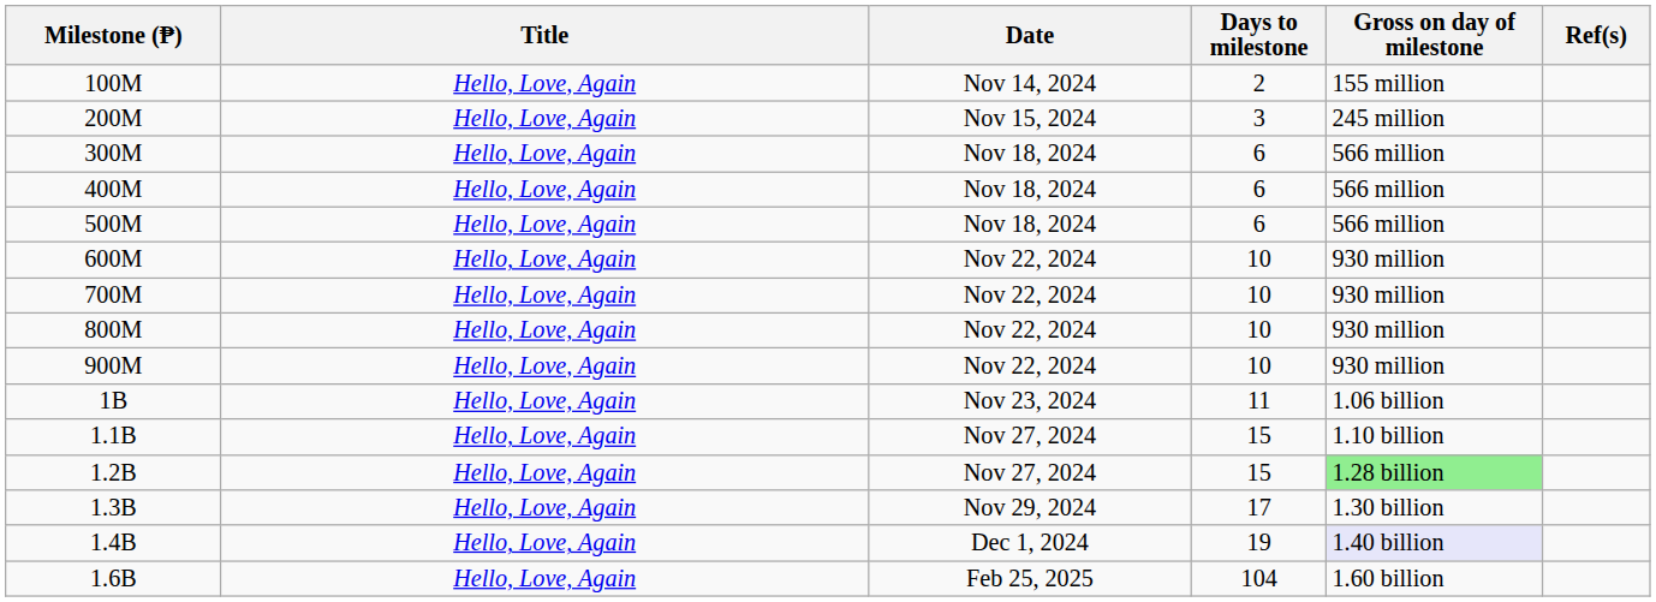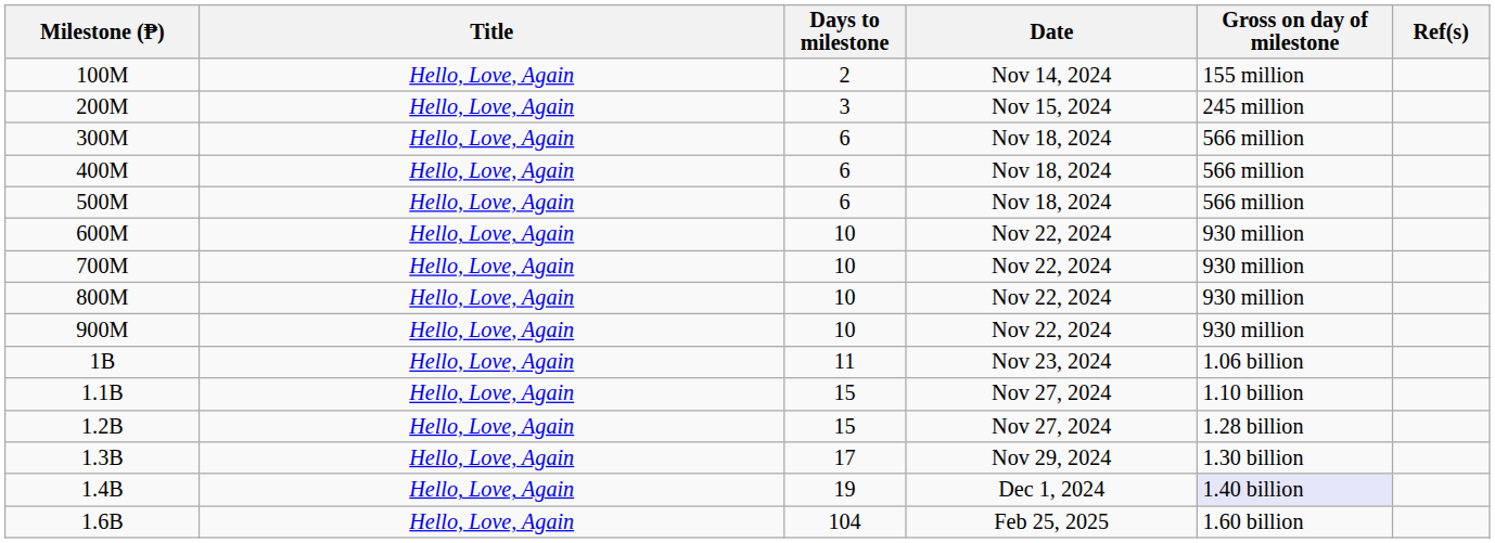 <table class="wikitable sortable" style="text-align:left; font-size:100%; line-height:16px; width:86%;">
 <tr>
 <th scope="col" style="width:10%;">Milestone (₱)</th>
 <th scope="col" style="width:30%;">Title</th>
+<th scope="col" style="width:5%;">Days to milestone</th>
 <th scope="col" style="width:15%;">Date</th>
-<th scope="col" style="width:5%;">Days to milestone</th>
 <th scope="col" style="width:10%;">Gross on day of milestone</th>
 <th scope="col" style="width:5%;">Ref(s)</th>
 </tr>
 <tr>
 <td style="text-align:center;">100M</td>
 <td style="text-align:center;"><em><a href='#'>Hello, Love, Again</a></em></td>
+<td style="text-align:center;">2</td>
 <td style="text-align:center;">Nov 14, 2024</td>
-<td style="text-align:center;">2</td>
 <td>155 million</td>
 <td style="text-align:center;"></td>
 </tr>
 <tr>
 <td style="text-align:center;">200M</td>
 <td style="text-align:center;"><em><a href='#'>Hello, Love, Again</a></em></td>
+<td style="text-align:center;">3</td>
 <td style="text-align:center;">Nov 15, 2024</td>
-<td style="text-align:center;">3</td>
 <td>245 million</td>
 <td style="text-align:center;"></td>
 </tr>
 <tr>
 <td style="text-align:center;">300M</td>
 <td style="text-align:center;"><em><a href='#'>Hello, Love, Again</a></em></td>
+<td style="text-align:center;">6</td>
 <td style="text-align:center;">Nov 18, 2024</td>
-<td style="text-align:center;">6</td>
 <td>566 million</td>
 <td style="text-align:center;"></td>
 </tr>
 <tr>
 <td style="text-align:center;">400M</td>
 <td style="text-align:center;"><em><a href='#'>Hello, Love, Again</a></em></td>
+<td style="text-align:center;">6</td>
 <td style="text-align:center;">Nov 18, 2024</td>
-<td style="text-align:center;">6</td>
 <td>566 million</td>
 <td style="text-align:center;"></td>
 </tr>
 <tr>
 <td style="text-align:center;">500M</td>
 <td style="text-align:center;"><em><a href='#'>Hello, Love, Again</a></em></td>
+<td style="text-align:center;">6</td>
 <td style="text-align:center;">Nov 18, 2024</td>
-<td style="text-align:center;">6</td>
 <td>566 million</td>
 <td style="text-align:center;"></td>
 </tr>
 <tr>
 <td style="text-align:center;">600M</td>
 <td style="text-align:center;"><em><a href='#'>Hello, Love, Again</a></em></td>
+<td style="text-align:center;">10</td>
 <td style="text-align:center;">Nov 22, 2024</td>
-<td style="text-align:center;">10</td>
 <td>930 million</td>
 <td style="text-align:center;"></td>
 </tr>
 <tr>
 <td style="text-align:center;">700M</td>
 <td style="text-align:center;"><em><a href='#'>Hello, Love, Again</a></em></td>
+<td style="text-align:center;">10</td>
 <td style="text-align:center;">Nov 22, 2024</td>
-<td style="text-align:center;">10</td>
 <td>930 million</td>
 <td style="text-align:center;"></td>
 </tr>
 <tr>
 <td style="text-align:center;">800M</td>
 <td style="text-align:center;"><em><a href='#'>Hello, Love, Again</a></em></td>
+<td style="text-align:center;">10</td>
 <td style="text-align:center;">Nov 22, 2024</td>
-<td style="text-align:center;">10</td>
 <td>930 million</td>
 <td style="text-align:center;"></td>
 </tr>
 <tr>
 <td style="text-align:center;">900M</td>
 <td style="text-align:center;"><em><a href='#'>Hello, Love, Again</a></em></td>
+<td style="text-align:center;">10</td>
 <td style="text-align:center;">Nov 22, 2024</td>
-<td style="text-align:center;">10</td>
 <td>930 million</td>
 <td style="text-align:center;"></td>
 </tr>
 <tr>
 <td style="text-align:center;">1B</td>
 <td style="text-align:center;"><em><a href='#'>Hello, Love, Again</a></em></td>
+<td style="text-align:center;">11</td>
 <td style="text-align:center;">Nov 23, 2024</td>
-<td style="text-align:center;">11</td>
 <td>1.06 billion</td>
 <td style="text-align:center;"></td>
 </tr>
 <tr>
 <td style="text-align:center;">1.1B</td>
 <td style="text-align:center;"><em><a href='#'>Hello, Love, Again</a></em></td>
+<td style="text-align:center;">15</td>
 <td style="text-align:center;">Nov 27, 2024</td>
-<td style="text-align:center;">15</td>
 <td>1.10 billion</td>
 <td style="text-align:center;"></td>
 </tr>
 <tr>
 <td style="text-align:center;">1.2B</td>
 <td style="text-align:center;"><em><a href='#'>Hello, Love, Again</a></em></td>
+<td style="text-align:center;">15</td>
 <td style="text-align:center;">Nov 27, 2024</td>
-<td style="text-align:center;">15</td>
-<td style="background: lightgreen;">1.28 billion</td>
+<td>1.28 billion</td>
 <td style="text-align:center;"></td>
 </tr>
 <tr>
 <td style="text-align:center;">1.3B</td>
 <td style="text-align:center;"><em><a href='#'>Hello, Love, Again</a></em></td>
+<td style="text-align:center;">17</td>
 <td style="text-align:center;">Nov 29, 2024</td>
-<td style="text-align:center;">17</td>
 <td>1.30 billion</td>
 <td style="text-align:center;"></td>
 </tr>
 <tr>
 <td style="text-align:center;">1.4B</td>
 <td style="text-align:center;"><em><a href='#'>Hello, Love, Again</a></em></td>
+<td style="text-align:center;">19</td>
 <td style="text-align:center;">Dec 1, 2024</td>
-<td style="text-align:center;">19</td>
 <td style="background: lavender;">1.40 billion</td>
 <td style="text-align:center;"></td>
 </tr>
 <tr>
 <td style="text-align:center;">1.6B</td>
 <td style="text-align:center;"><em><a href='#'>Hello, Love, Again</a></em></td>
+<td style="text-align:center;">104</td>
 <td style="text-align:center;">Feb 25, 2025</td>
-<td style="text-align:center;">104</td>
 <td>1.60 billion</td>
 <td style="text-align:center;"></td>
 </tr>
 </table>
